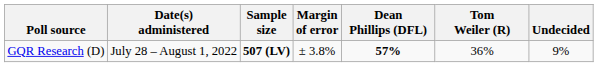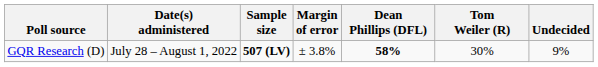 <table class="wikitable" style="font-size:90%;text-align:center;">
 <tr valign=bottom>
 <th>Poll source</th>
 <th>Date(s)<br>administered</th>
 <th>Sample<br>size</th>
 <th>Margin<br>of error</th>
 <th style="width:100px;">Dean<br>Phillips (DFL)</th>
 <th style="width:100px;">Tom<br>Weiler (R)</th>
 <th>Undecided</th>
 </tr>
 <tr>
 <td style="text-align:left;"><a href='#'>GQR Research</a> (D)</td>
 <td>July 28 – August 1, 2022</td>
 <td><strong>507 (LV)</strong></td>
 <td>± 3.8%</td>
-<td><strong>57%</strong></td>
-<td>36%</td>
+<td><strong>58%</strong></td>
+<td>30%</td>
 <td>9%</td>
 </tr>
 </table>
